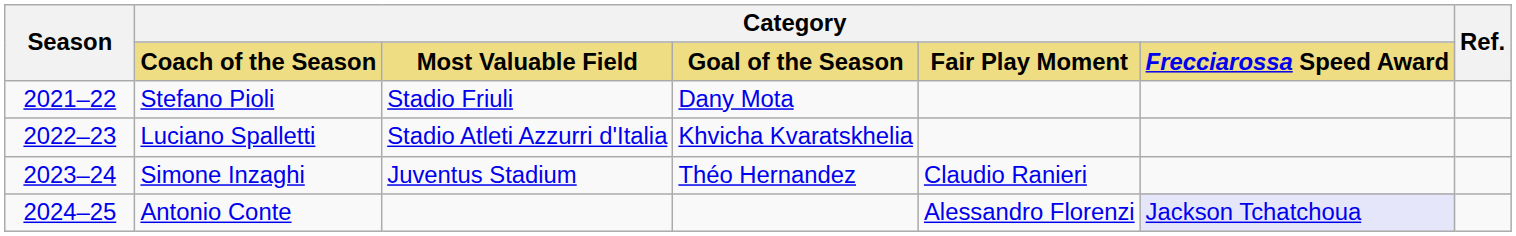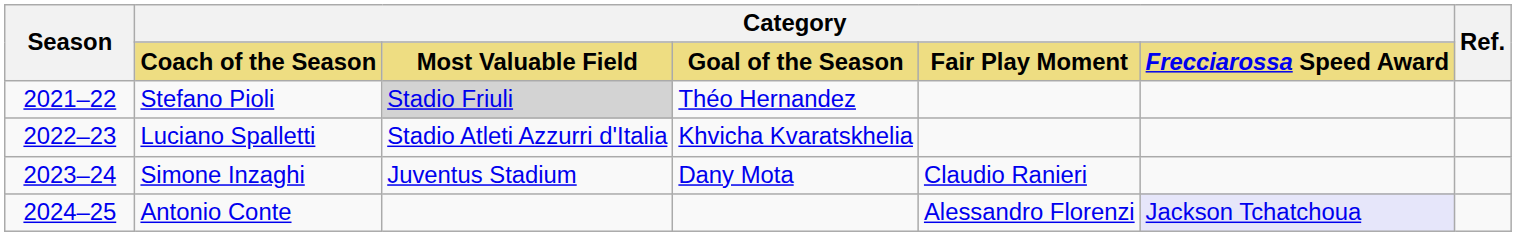 <table class="wikitable">
 <tr>
 <th width="80" rowspan="2">Season</th>
 <th colspan="5">Category</th>
 <th rowspan="2">Ref.</th>
 </tr>
 <tr>
 <th style="background-color: #eedd82">Coach of the Season</th>
 <th style="background-color: #eedd82">Most Valuable Field</th>
 <th style="background-color: #eedd82">Goal of the Season</th>
 <th style="background-color: #eedd82">Fair Play Moment</th>
 <th style="background-color: #eedd82"><em><a href='#'>Frecciarossa</a></em> Speed Award</th>
 </tr>
 <tr>
 <td align=center><a href='#'>2021–22</a></td>
 <td> <a href='#'>Stefano Pioli</a> </td>
-<td><a href='#'>Stadio Friuli</a> </td>
-<td> <a href='#'>Dany Mota</a> </td>
+<td style="background: lightgrey;"><a href='#'>Stadio Friuli</a> </td>
+<td> <a href='#'>Théo Hernandez</a> </td>
 <td></td>
 <td></td>
 <td></td>
 </tr>
 <tr>
 <td align=center><a href='#'>2022–23</a></td>
 <td> <a href='#'>Luciano Spalletti</a> </td>
 <td><a href='#'>Stadio Atleti Azzurri d'Italia</a> </td>
 <td> <a href='#'>Khvicha Kvaratskhelia</a> </td>
 <td></td>
 <td></td>
 <td></td>
 </tr>
 <tr>
 <td align=center><a href='#'>2023–24</a></td>
 <td> <a href='#'>Simone Inzaghi</a> </td>
 <td><a href='#'>Juventus Stadium</a> </td>
-<td> <a href='#'>Théo Hernandez</a> </td>
+<td> <a href='#'>Dany Mota</a> </td>
 <td> <a href='#'>Claudio Ranieri</a> </td>
 <td></td>
 <td></td>
 </tr>
 <tr>
 <td align=center><a href='#'>2024–25</a></td>
 <td> <a href='#'>Antonio Conte</a> </td>
 <td></td>
 <td></td>
 <td> <a href='#'>Alessandro Florenzi</a> </td>
 <td style="background: lavender;"> <a href='#'>Jackson Tchatchoua</a> </td>
 <td></td>
 </tr>
 </table>
